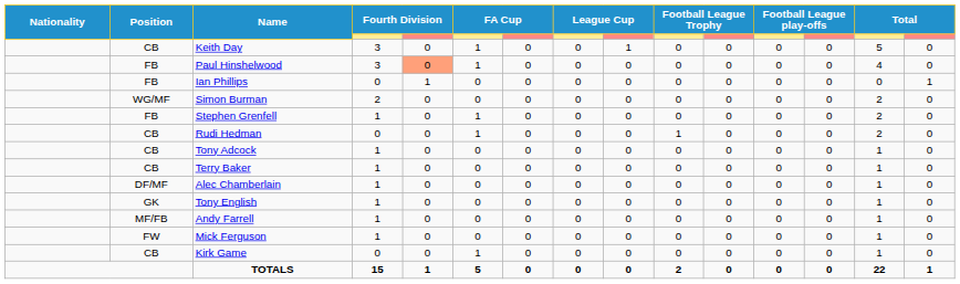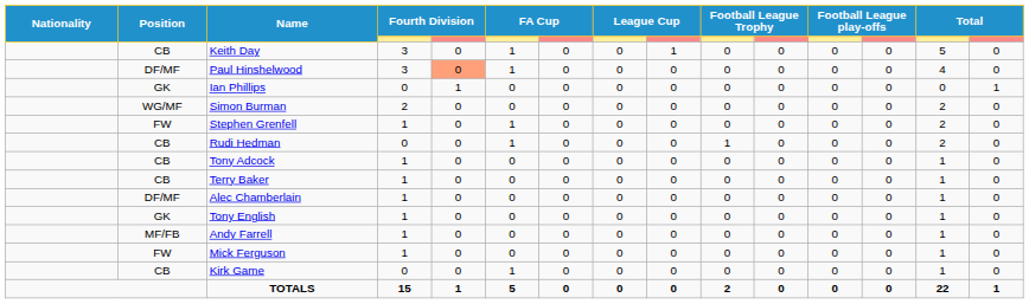 <table class="wikitable" style="text-align:center; font-size:90%; width:100%;">
 <tr>
 <th rowspan="2" style="background:#2191CC; color:white; border:1px solid #F7C408; text-align:center;">Nationality</th>
 <th rowspan="2" style="background:#2191CC; color:white; border:1px solid #F7C408; text-align:center;">Position</th>
 <th rowspan="2" style="background:#2191CC; color:white; border:1px solid #F7C408; text-align:center;">Name</th>
 <th colspan="2" style="background:#2191CC; color:white; border:1px solid #F7C408; text-align:center;">Fourth Division</th>
 <th colspan="2" style="background:#2191CC; color:white; border:1px solid #F7C408; text-align:center;">FA Cup</th>
 <th colspan="2" style="background:#2191CC; color:white; border:1px solid #F7C408; text-align:center;">League Cup</th>
 <th colspan="2" style="background:#2191CC; color:white; border:1px solid #F7C408; text-align:center;">Football League Trophy</th>
 <th colspan="2" style="background:#2191CC; color:white; border:1px solid #F7C408; text-align:center;">Football League play-offs</th>
 <th colspan="2" style="background:#2191CC; color:white; border:1px solid #F7C408; text-align:center;">Total</th>
 </tr>
 <tr>
 <th width=60 style="background: #FFEE99"></th>
 <th width=60 style="background: #FF8888"></th>
 <th width=60 style="background: #FFEE99"></th>
 <th width=60 style="background: #FF8888"></th>
 <th width=60 style="background: #FFEE99"></th>
 <th width=60 style="background: #FF8888"></th>
 <th width=60 style="background: #FFEE99"></th>
 <th width=60 style="background: #FF8888"></th>
 <th width=60 style="background: #FFEE99"></th>
 <th width=60 style="background: #FF8888"></th>
 <th width=60 style="background: #FFEE99"></th>
 <th width=60 style="background: #FF8888"></th>
 </tr>
 <tr>
 <td></td>
 <td>CB</td>
 <td align="left"><a href='#'>Keith Day</a></td>
 <td>3</td>
 <td>0</td>
 <td>1</td>
 <td>0</td>
 <td>0</td>
 <td>1</td>
 <td>0</td>
 <td>0</td>
 <td>0</td>
 <td>0</td>
 <td>5</td>
 <td>0</td>
 </tr>
 <tr>
 <td></td>
-<td>FB</td>
+<td>DF/MF</td>
 <td align="left"><a href='#'>Paul Hinshelwood</a></td>
 <td>3</td>
 <td style="background: lightsalmon;">0</td>
 <td>1</td>
 <td>0</td>
 <td>0</td>
 <td>0</td>
 <td>0</td>
 <td>0</td>
 <td>0</td>
 <td>0</td>
 <td>4</td>
 <td>0</td>
 </tr>
 <tr>
 <td></td>
-<td>FB</td>
+<td>GK</td>
 <td align="left"><a href='#'>Ian Phillips</a></td>
 <td>0</td>
 <td>1</td>
 <td>0</td>
 <td>0</td>
 <td>0</td>
 <td>0</td>
 <td>0</td>
 <td>0</td>
 <td>0</td>
 <td>0</td>
 <td>0</td>
 <td>1</td>
 </tr>
 <tr>
 <td></td>
 <td>WG/MF</td>
 <td align="left"><a href='#'>Simon Burman</a></td>
 <td>2</td>
 <td>0</td>
 <td>0</td>
 <td>0</td>
 <td>0</td>
 <td>0</td>
 <td>0</td>
 <td>0</td>
 <td>0</td>
 <td>0</td>
 <td>2</td>
 <td>0</td>
 </tr>
 <tr>
 <td></td>
-<td>FB</td>
+<td>FW</td>
 <td align="left"><a href='#'>Stephen Grenfell</a></td>
 <td>1</td>
 <td>0</td>
 <td>1</td>
 <td>0</td>
 <td>0</td>
 <td>0</td>
 <td>0</td>
 <td>0</td>
 <td>0</td>
 <td>0</td>
 <td>2</td>
 <td>0</td>
 </tr>
 <tr>
 <td></td>
 <td>CB</td>
 <td align="left"><a href='#'>Rudi Hedman</a></td>
 <td>0</td>
 <td>0</td>
 <td>1</td>
 <td>0</td>
 <td>0</td>
 <td>0</td>
 <td>1</td>
 <td>0</td>
 <td>0</td>
 <td>0</td>
 <td>2</td>
 <td>0</td>
 </tr>
 <tr>
 <td></td>
 <td>CB</td>
 <td align="left"><a href='#'>Tony Adcock</a></td>
 <td>1</td>
 <td>0</td>
 <td>0</td>
 <td>0</td>
 <td>0</td>
 <td>0</td>
 <td>0</td>
 <td>0</td>
 <td>0</td>
 <td>0</td>
 <td>1</td>
 <td>0</td>
 </tr>
 <tr>
 <td></td>
 <td>CB</td>
 <td align="left"><a href='#'>Terry Baker</a></td>
 <td>1</td>
 <td>0</td>
 <td>0</td>
 <td>0</td>
 <td>0</td>
 <td>0</td>
 <td>0</td>
 <td>0</td>
 <td>0</td>
 <td>0</td>
 <td>1</td>
 <td>0</td>
 </tr>
 <tr>
 <td></td>
 <td>DF/MF</td>
 <td align="left"><a href='#'>Alec Chamberlain</a></td>
 <td>1</td>
 <td>0</td>
 <td>0</td>
 <td>0</td>
 <td>0</td>
 <td>0</td>
 <td>0</td>
 <td>0</td>
 <td>0</td>
 <td>0</td>
 <td>1</td>
 <td>0</td>
 </tr>
 <tr>
 <td></td>
 <td>GK</td>
 <td align="left"><a href='#'>Tony English</a></td>
 <td>1</td>
 <td>0</td>
 <td>0</td>
 <td>0</td>
 <td>0</td>
 <td>0</td>
 <td>0</td>
 <td>0</td>
 <td>0</td>
 <td>0</td>
 <td>1</td>
 <td>0</td>
 </tr>
 <tr>
 <td></td>
 <td>MF/FB</td>
 <td align="left"><a href='#'>Andy Farrell</a></td>
 <td>1</td>
 <td>0</td>
 <td>0</td>
 <td>0</td>
 <td>0</td>
 <td>0</td>
 <td>0</td>
 <td>0</td>
 <td>0</td>
 <td>0</td>
 <td>1</td>
 <td>0</td>
 </tr>
 <tr>
 <td></td>
 <td>FW</td>
 <td align="left"><a href='#'>Mick Ferguson</a></td>
 <td>1</td>
 <td>0</td>
 <td>0</td>
 <td>0</td>
 <td>0</td>
 <td>0</td>
 <td>0</td>
 <td>0</td>
 <td>0</td>
 <td>0</td>
 <td>1</td>
 <td>0</td>
 </tr>
 <tr>
 <td></td>
 <td>CB</td>
 <td align="left"><a href='#'>Kirk Game</a></td>
 <td>0</td>
 <td>0</td>
 <td>1</td>
 <td>0</td>
 <td>0</td>
 <td>0</td>
 <td>0</td>
 <td>0</td>
 <td>0</td>
 <td>0</td>
 <td>1</td>
 <td>0</td>
 </tr>
 <tr>
 <td colspan="2"></td>
 <td><strong>TOTALS</strong></td>
 <td><strong>15</strong></td>
 <td><strong>1</strong></td>
 <td><strong>5</strong></td>
 <td><strong>0</strong></td>
 <td><strong>0</strong></td>
 <td><strong>0</strong></td>
 <td><strong>2</strong></td>
 <td><strong>0</strong></td>
 <td><strong>0</strong></td>
 <td><strong>0</strong></td>
 <td><strong>22</strong></td>
 <td><strong>1</strong></td>
 </tr>
 </table>
